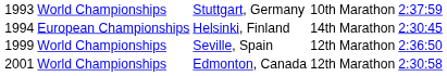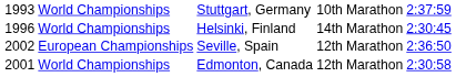 <table>
 <tr>
 <td>1993</td>
 <td><a href='#'>World Championships</a></td>
 <td><a href='#'>Stuttgart</a>, Germany</td>
 <td>10th</td>
 <td>Marathon</td>
 <td><a href='#'>2:37:59</a></td>
 </tr>
 <tr>
-<td>1994</td>
-<td><a href='#'>European Championships</a></td>
+<td>1996</td>
+<td><a href='#'>World Championships</a></td>
 <td><a href='#'>Helsinki</a>, Finland</td>
 <td>14th</td>
 <td>Marathon</td>
 <td><a href='#'>2:30:45</a></td>
 </tr>
 <tr>
-<td>1999</td>
-<td><a href='#'>World Championships</a></td>
+<td>2002</td>
+<td><a href='#'>European Championships</a></td>
 <td><a href='#'>Seville</a>, Spain</td>
 <td>12th</td>
 <td>Marathon</td>
 <td><a href='#'>2:36:50</a></td>
 </tr>
 <tr>
 <td>2001</td>
 <td><a href='#'>World Championships</a></td>
 <td><a href='#'>Edmonton</a>, Canada</td>
 <td>12th</td>
 <td>Marathon</td>
 <td><a href='#'>2:30:58</a></td>
 </tr>
 </table>
